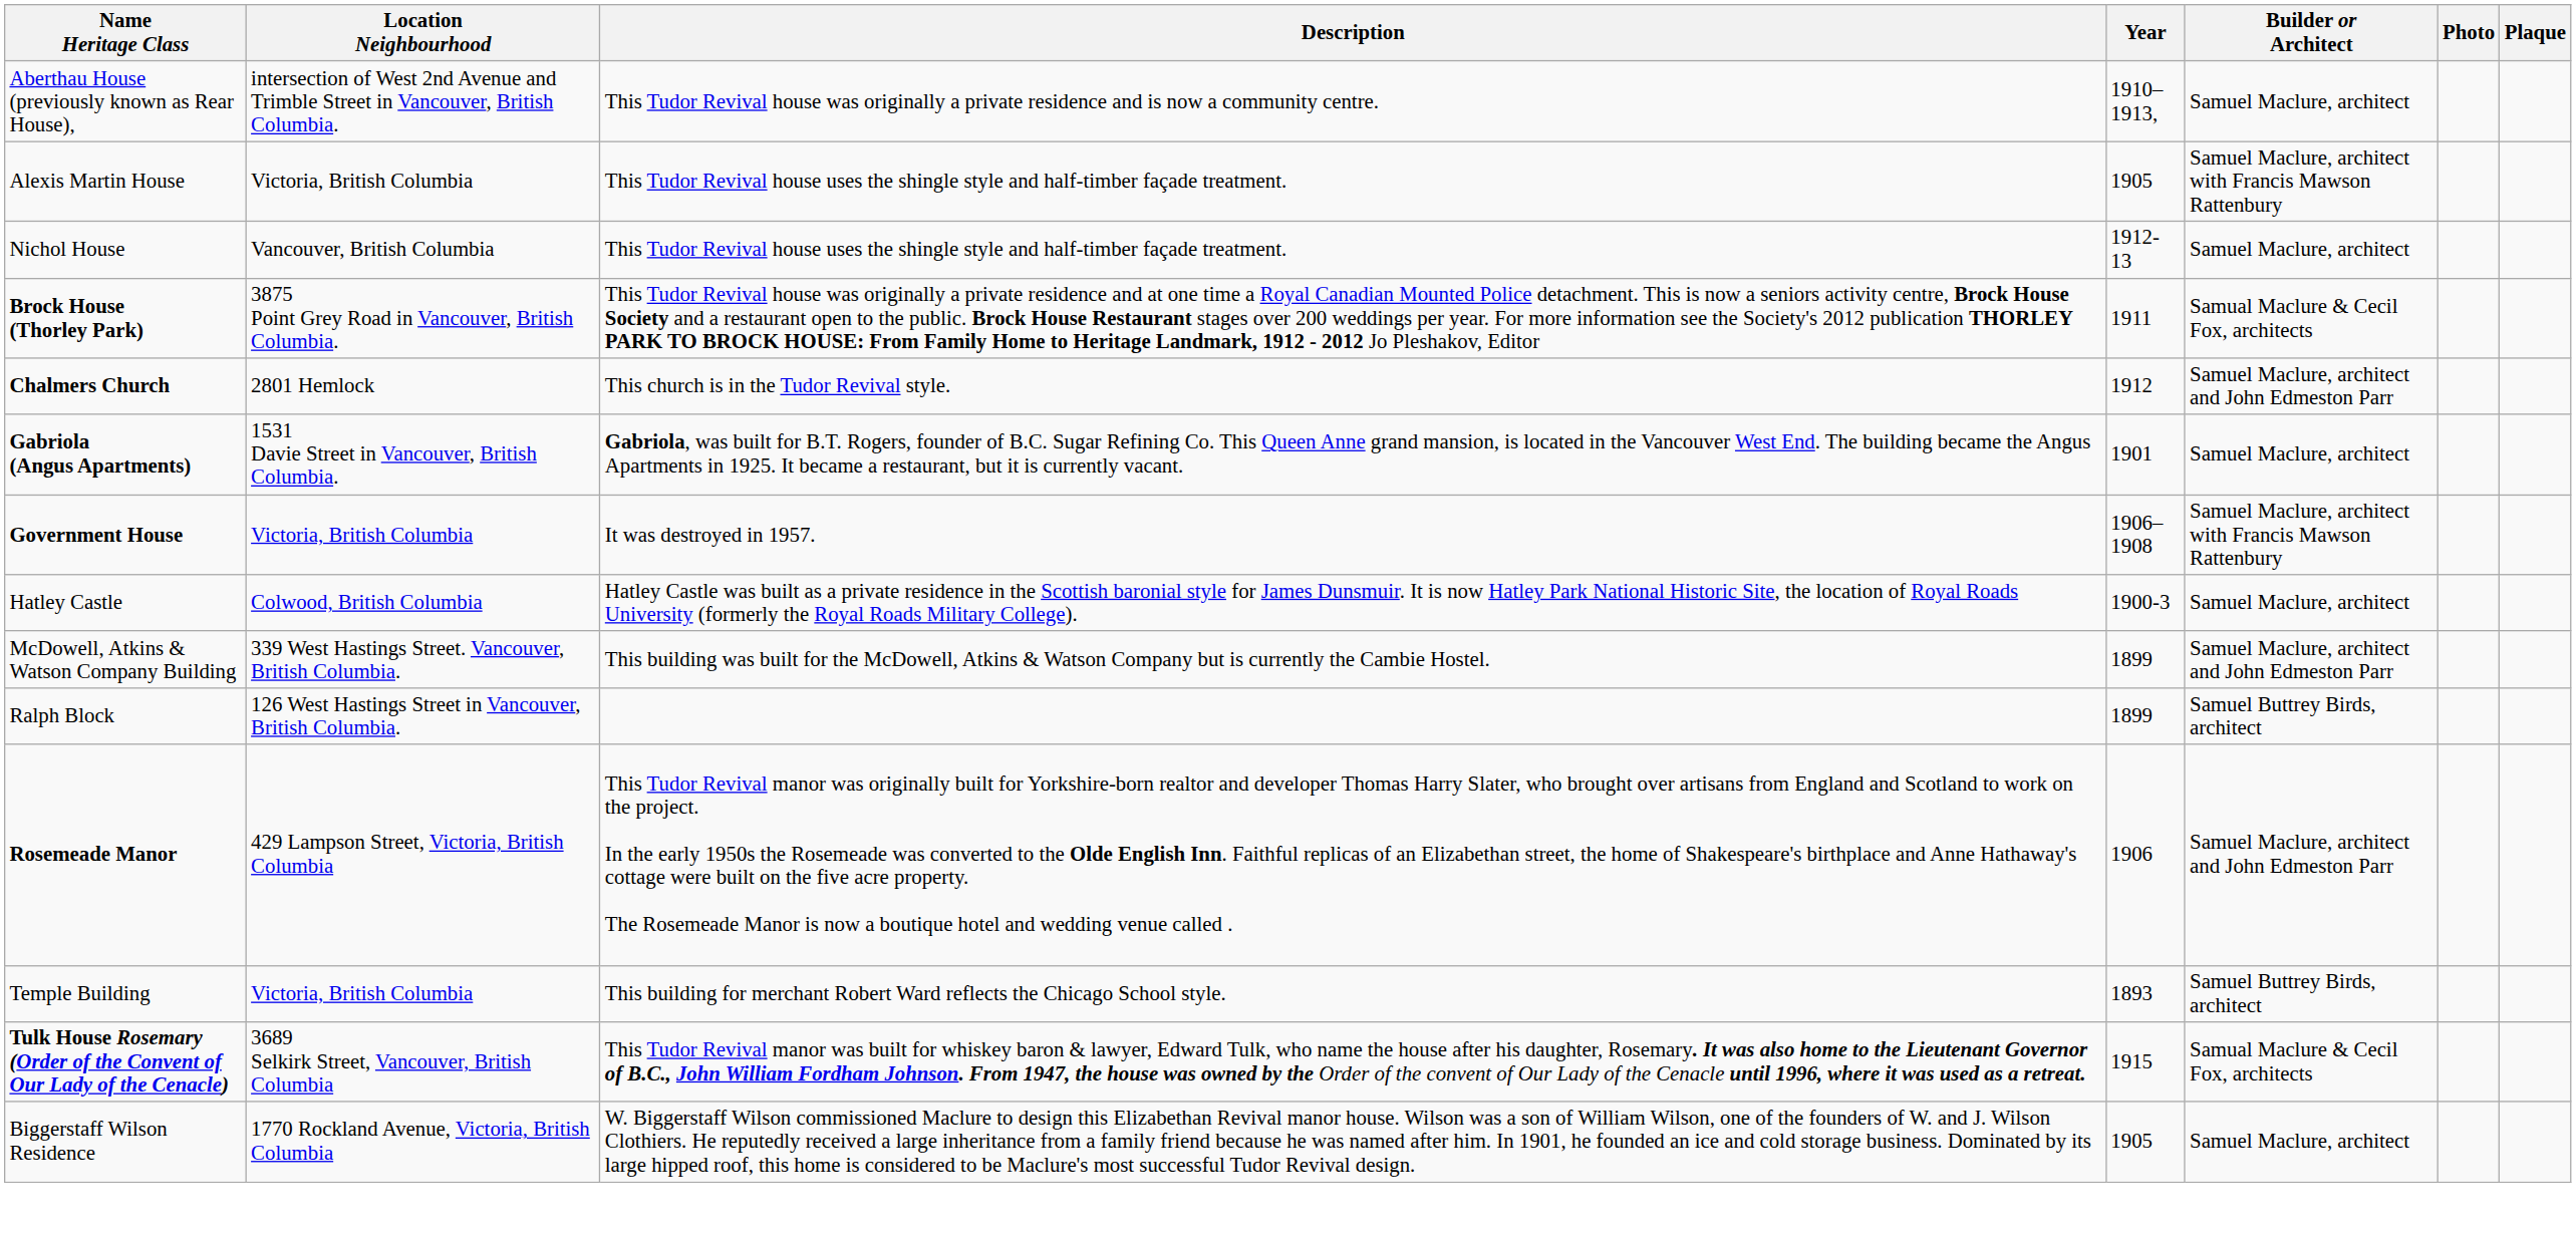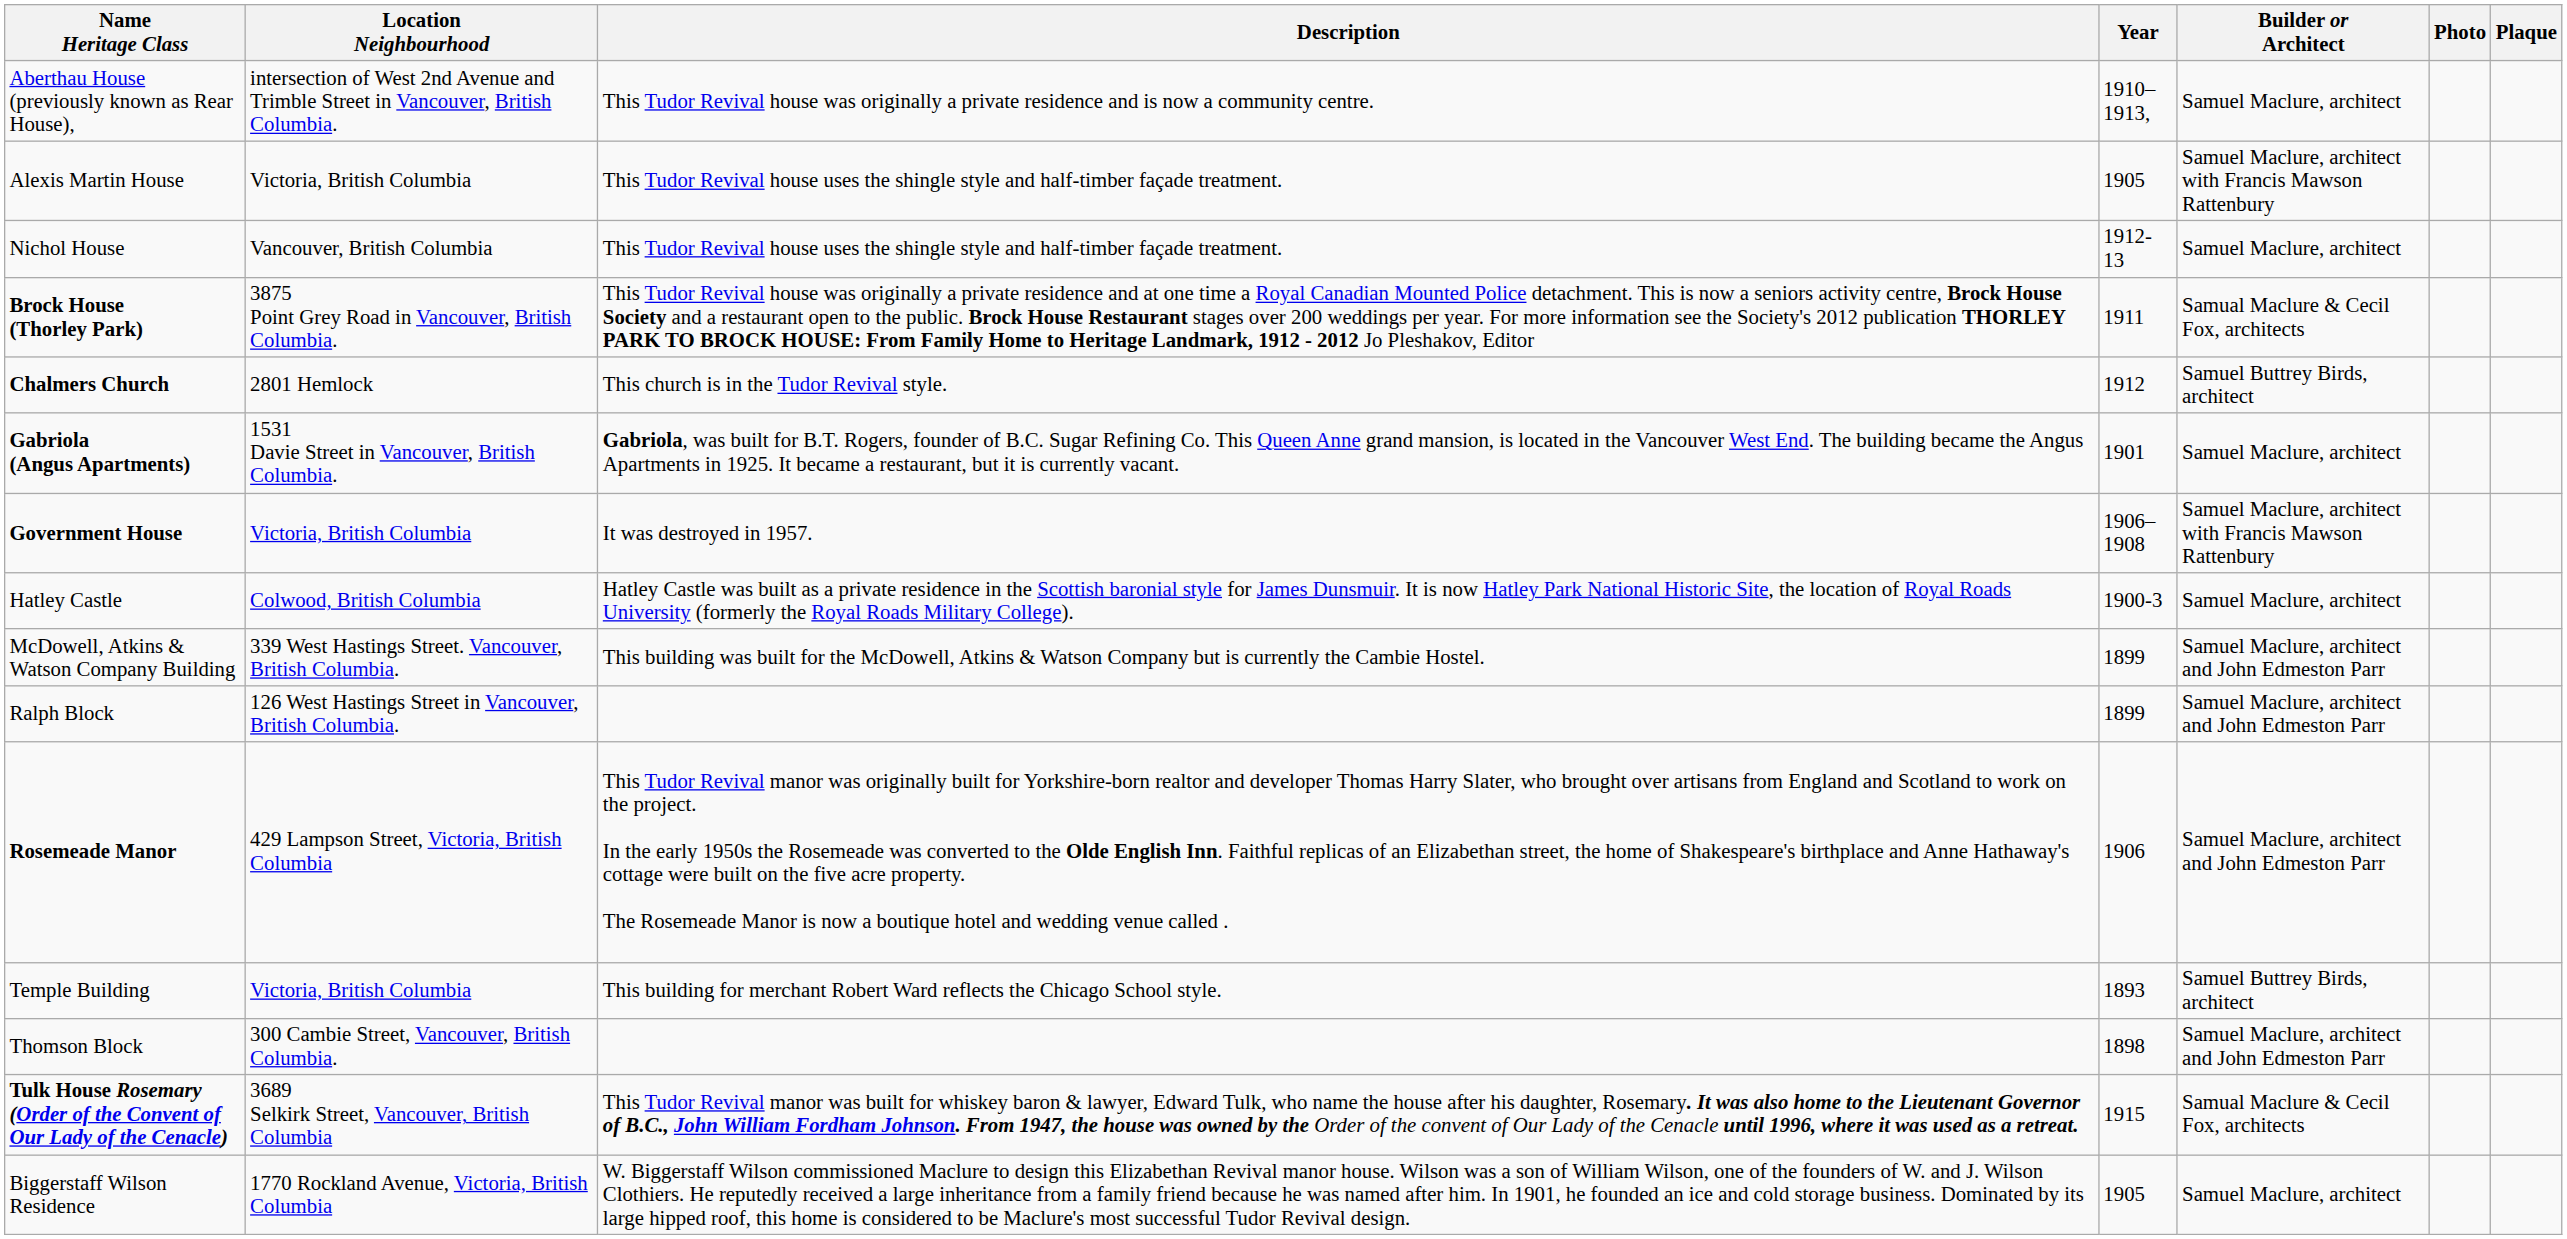 <table class="wikitable sortable">
 <tr>
 <th>Name<br><em>Heritage Class</em></th>
 <th>Location<br><em>Neighbourhood</em></th>
 <th>Description</th>
 <th>Year</th>
 <th>Builder <em>or</em><br>Architect </th>
 <th>Photo</th>
 <th>Plaque</th>
 </tr>
 <tr>
 <td><a href='#'>Aberthau House</a> (previously known as Rear House),</td>
 <td>intersection of West 2nd Avenue and Trimble Street in <a href='#'>Vancouver</a>, <a href='#'>British Columbia</a>.</td>
 <td>This <a href='#'>Tudor Revival</a> house was originally a private residence and is now a community centre.</td>
 <td>1910–1913,</td>
 <td>Samuel Maclure, architect</td>
 <td></td>
 <td></td>
 </tr>
 <tr>
 <td>Alexis Martin House</td>
 <td>Victoria, British Columbia</td>
 <td>This <a href='#'>Tudor Revival</a> house uses the shingle style and half-timber façade treatment.</td>
 <td>1905</td>
 <td>Samuel Maclure, architect with Francis Mawson Rattenbury</td>
 <td></td>
 <td></td>
 </tr>
 <tr>
 <td>Nichol House</td>
 <td>Vancouver, British Columbia</td>
 <td>This <a href='#'>Tudor Revival</a> house uses the shingle style and half-timber façade treatment.</td>
 <td>1912-13</td>
 <td>Samuel Maclure, architect</td>
 <td></td>
 <td></td>
 </tr>
 <tr>
 <td><strong>Brock House</strong><br><strong>(Thorley Park)</strong></td>
 <td>3875<br>Point Grey Road in <a href='#'>Vancouver</a>, <a href='#'>British Columbia</a>.</td>
 <td>This <a href='#'>Tudor Revival</a> house was originally a private residence and at one time a <a href='#'>Royal Canadian Mounted Police</a> detachment. This is now a seniors activity centre, <strong>Brock House Society</strong> and a restaurant open to the public. <strong>Brock House Restaurant</strong> stages over 200 weddings per year.  For more information see the Society's 2012 publication <strong>THORLEY PARK TO BROCK HOUSE: From Family Home to Heritage Landmark, 1912 - 2012</strong> Jo Pleshakov, Editor</td>
 <td>1911</td>
 <td>Samual Maclure & Cecil Fox, architects</td>
 <td></td>
 <td></td>
 </tr>
 <tr>
 <td><strong>Chalmers Church</strong></td>
 <td>2801 Hemlock</td>
 <td>This church is in the <a href='#'>Tudor Revival</a> style.</td>
 <td>1912</td>
-<td>Samuel Maclure, architect and John Edmeston Parr</td>
+<td>Samuel Buttrey Birds, architect</td>
 <td></td>
 <td></td>
 </tr>
 <tr>
 <td><strong>Gabriola<br>(Angus Apartments)</strong></td>
 <td>1531<br>Davie Street in <a href='#'>Vancouver</a>, <a href='#'>British Columbia</a>.</td>
 <td><strong>Gabriola</strong>, was built for B.T. Rogers, founder of B.C. Sugar Refining Co. This <a href='#'>Queen Anne</a> grand mansion, is located in the Vancouver <a href='#'>West End</a>. The building became the Angus Apartments in 1925. It became a restaurant, but it is currently vacant.</td>
 <td>1901</td>
 <td>Samuel Maclure, architect</td>
 <td></td>
 <td></td>
 </tr>
 <tr>
 <td><strong>Government House</strong></td>
 <td><a href='#'>Victoria, British Columbia</a></td>
 <td>It was destroyed in 1957.</td>
 <td>1906–1908</td>
 <td>Samuel Maclure, architect with Francis Mawson Rattenbury</td>
 <td></td>
 <td></td>
 </tr>
 <tr>
 <td>Hatley Castle</td>
 <td><a href='#'>Colwood, British Columbia</a></td>
 <td>Hatley Castle was built as a private residence in the <a href='#'>Scottish baronial style</a> for <a href='#'>James Dunsmuir</a>. It is now <a href='#'>Hatley Park National Historic Site</a>, the location of <a href='#'>Royal Roads University</a> (formerly the <a href='#'>Royal Roads Military College</a>).</td>
 <td>1900-3</td>
 <td>Samuel Maclure, architect</td>
 <td></td>
 <td></td>
 </tr>
 <tr>
 <td>McDowell, Atkins & Watson Company Building</td>
 <td>339 West Hastings Street. <a href='#'>Vancouver</a>, <a href='#'>British Columbia</a>.</td>
 <td>This building was built for the McDowell, Atkins & Watson Company but is currently the Cambie Hostel.</td>
 <td>1899</td>
 <td>Samuel Maclure, architect and John Edmeston Parr</td>
 <td></td>
 <td></td>
 </tr>
 <tr>
 <td>Ralph Block</td>
 <td>126 West Hastings Street in <a href='#'>Vancouver</a>, <a href='#'>British Columbia</a>.</td>
 <td></td>
 <td>1899</td>
-<td>Samuel Buttrey Birds, architect</td>
+<td>Samuel Maclure, architect and John Edmeston Parr</td>
 <td></td>
 <td></td>
 </tr>
 <tr>
 <td><strong>Rosemeade Manor</strong></td>
 <td>429 Lampson Street, <a href='#'>Victoria, British Columbia</a></td>
 <td><br>This <a href='#'>Tudor Revival</a> manor was originally built for Yorkshire-born realtor and developer Thomas Harry Slater, who brought over artisans from England and Scotland to work on the project.<br><br> In the early 1950s the Rosemeade was converted to the <strong>Olde English Inn</strong>. Faithful replicas of an Elizabethan street, the home of Shakespeare's birthplace and Anne Hathaway's cottage were built on the five acre property.<br><br>The Rosemeade Manor is now a boutique hotel and wedding venue called .<br><br></td>
 <td>1906</td>
 <td>Samuel Maclure, architect and John Edmeston Parr</td>
 <td></td>
 <td></td>
 </tr>
 <tr>
 <td>Temple Building</td>
 <td><a href='#'>Victoria, British Columbia</a></td>
 <td>This building for merchant Robert Ward reflects the Chicago School style.</td>
 <td>1893</td>
 <td>Samuel Buttrey Birds, architect</td>
 <td></td>
 <td></td>
 </tr>
 <tr>
+<td>Thomson Block</td>
+<td>300 Cambie Street, <a href='#'>Vancouver</a>, <a href='#'>British Columbia</a>.</td>
+<td></td>
+<td>1898</td>
+<td>Samuel Maclure, architect and John Edmeston Parr</td>
+<td></td>
+<td></td>
+</tr>
+<tr>
 <td><strong>Tulk House <em>Rosemary<strong><em><br>(</strong><a href='#'>Order of the Convent of Our Lady of the Cenacle</a><strong>)</td>
 <td>3689<br>Selkirk Street, <a href='#'>Vancouver, British Columbia</a></td>
 <td>This <a href='#'>Tudor Revival</a> manor was built for whiskey baron & lawyer, Edward Tulk, who name the house after his daughter, </em></strong>Rosemary<strong><em>. It was also home to the Lieutenant Governor of B.C., <a href='#'>John William Fordham Johnson</a>. From 1947, the house was owned by the </strong>Order of the convent of Our Lady of the Cenacle<strong> until 1996, where it was used as a retreat.</td>
 <td>1915</td>
 <td>Samual Maclure & Cecil Fox, architects</td>
 <td><br></td>
 <td></td>
 </tr>
 <tr>
 <td>Biggerstaff Wilson Residence</td>
 <td>1770 Rockland Avenue, <a href='#'>Victoria, British Columbia</a></td>
 <td>W. Biggerstaff Wilson commissioned Maclure to design this Elizabethan Revival manor house. Wilson was a son of William Wilson, one of the founders of W. and J. Wilson Clothiers. He reputedly received a large inheritance from a family friend because he was named after him. In 1901, he founded an ice and cold storage business. Dominated by its large hipped roof, this home is considered to be Maclure's most successful Tudor Revival design.</td>
 <td>1905</td>
 <td>Samuel Maclure, architect</td>
 <td></td>
 <td></td>
 </tr>
 </table>
